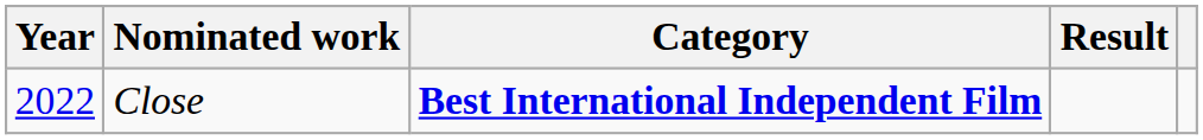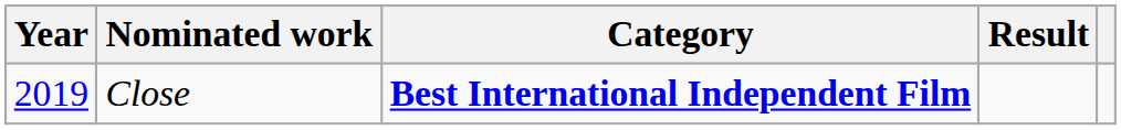 <table class="wikitable sortable">
 <tr>
 <th>Year</th>
 <th>Nominated work</th>
 <th>Category</th>
 <th>Result</th>
 <th class="unsortable"></th>
 </tr>
 <tr>
-<td><a href='#'>2022</a></td>
+<td><a href='#'>2019</a></td>
 <td><em>Close</em></td>
 <td><strong><a href='#'>Best International Independent Film</a></strong></td>
 <td></td>
 <td></td>
 </tr>
 </table>
